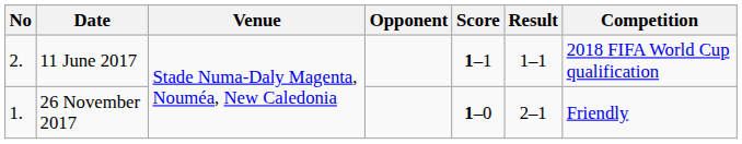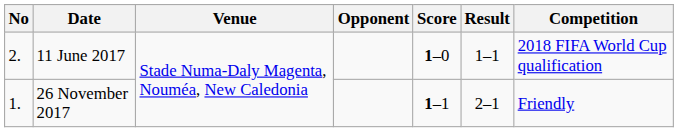 <table class="wikitable" style="font-size:95%;">
 <tr>
 <th>No</th>
 <th>Date</th>
 <th>Venue</th>
 <th>Opponent</th>
 <th>Score</th>
 <th>Result</th>
 <th>Competition</th>
 </tr>
 <tr>
 <td>2.</td>
 <td>11 June 2017</td>
 <td rowspan="2"><a href='#'>Stade Numa-Daly Magenta</a>, <a href='#'>Nouméa</a>, <a href='#'>New Caledonia</a></td>
 <td></td>
-<td align=center><strong>1</strong>–1</td>
+<td align=center><strong>1</strong>–0</td>
 <td align=center>1–1</td>
 <td><a href='#'>2018 FIFA World Cup qualification</a></td>
 </tr>
 <tr>
 <td>1.</td>
 <td>26 November 2017</td>
 <td></td>
-<td align=center><strong>1</strong>–0</td>
+<td align=center><strong>1</strong>–1</td>
 <td align=center>2–1</td>
 <td><a href='#'>Friendly</a></td>
 </tr>
 </table>
